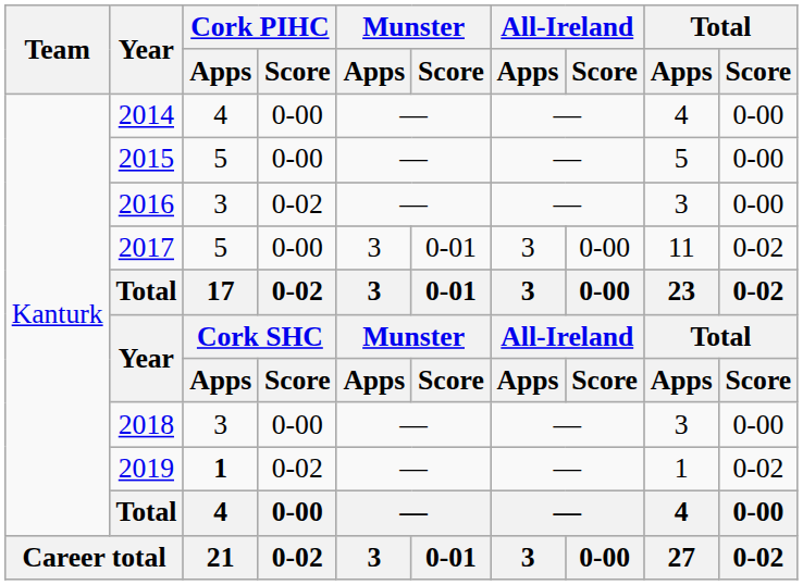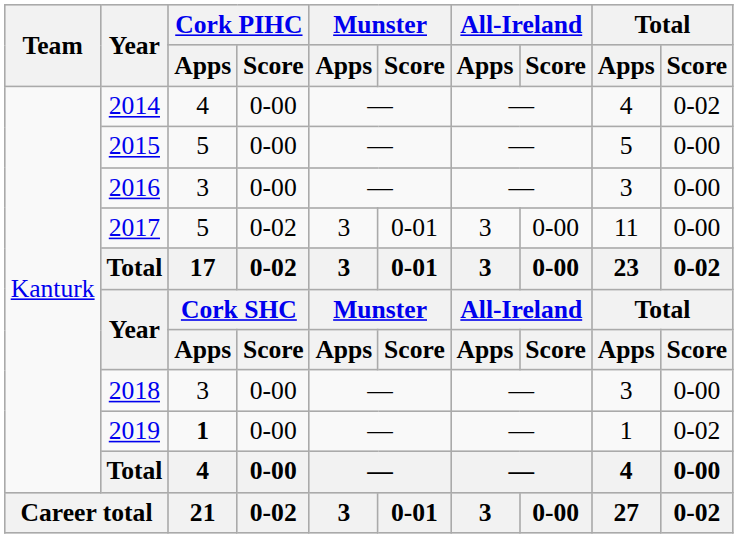 <table class="wikitable" style="text-align:center">
 <tr>
 <th rowspan="2">Team</th>
 <th rowspan="2">Year</th>
 <th colspan="2"><a href='#'>Cork PIHC</a></th>
 <th colspan="2"><a href='#'>Munster</a></th>
 <th colspan="2"><a href='#'>All-Ireland</a></th>
 <th colspan="2">Total</th>
 </tr>
 <tr>
 <th>Apps</th>
 <th>Score</th>
 <th>Apps</th>
 <th>Score</th>
 <th>Apps</th>
 <th>Score</th>
 <th>Apps</th>
 <th>Score</th>
 </tr>
 <tr>
 <td rowspan="10"><a href='#'>Kanturk</a></td>
 <td><a href='#'>2014</a></td>
 <td>4</td>
 <td>0-00</td>
 <td colspan=2>—</td>
 <td colspan=2>—</td>
 <td>4</td>
-<td>0-00</td>
+<td>0-02</td>
 </tr>
 <tr>
 <td><a href='#'>2015</a></td>
 <td>5</td>
 <td>0-00</td>
 <td colspan=2>—</td>
 <td colspan=2>—</td>
 <td>5</td>
 <td>0-00</td>
 </tr>
 <tr>
 <td><a href='#'>2016</a></td>
 <td>3</td>
-<td>0-02</td>
+<td>0-00</td>
 <td colspan=2>—</td>
 <td colspan=2>—</td>
 <td>3</td>
 <td>0-00</td>
 </tr>
 <tr>
 <td><a href='#'>2017</a></td>
 <td>5</td>
-<td>0-00</td>
+<td>0-02</td>
 <td>3</td>
 <td>0-01</td>
 <td>3</td>
 <td>0-00</td>
 <td>11</td>
-<td>0-02</td>
+<td>0-00</td>
 </tr>
 <tr>
 <th>Total</th>
 <th>17</th>
 <th>0-02</th>
 <th>3</th>
 <th>0-01</th>
 <th>3</th>
 <th>0-00</th>
 <th>23</th>
 <th>0-02</th>
 </tr>
 <tr>
 <th rowspan=2>Year</th>
 <th colspan=2><a href='#'>Cork SHC</a></th>
 <th colspan=2><a href='#'>Munster</a></th>
 <th colspan=2><a href='#'>All-Ireland</a></th>
 <th colspan=2>Total</th>
 </tr>
 <tr>
 <th>Apps</th>
 <th>Score</th>
 <th>Apps</th>
 <th>Score</th>
 <th>Apps</th>
 <th>Score</th>
 <th>Apps</th>
 <th>Score</th>
 </tr>
 <tr>
 <td><a href='#'>2018</a></td>
 <td>3</td>
 <td>0-00</td>
 <td colspan=2>—</td>
 <td colspan=2>—</td>
 <td>3</td>
 <td>0-00</td>
 </tr>
 <tr>
 <td><a href='#'>2019</a></td>
 <td><strong>1</strong></td>
-<td>0-02</td>
+<td>0-00</td>
 <td colspan=2>—</td>
 <td colspan=2>—</td>
 <td>1</td>
 <td>0-02</td>
 </tr>
 <tr>
 <th>Total</th>
 <th>4</th>
 <th>0-00</th>
 <th colspan=2>—</th>
 <th colspan=2>—</th>
 <th>4</th>
 <th>0-00</th>
 </tr>
 <tr>
 <th colspan="2">Career total</th>
 <th>21</th>
 <th>0-02</th>
 <th>3</th>
 <th>0-01</th>
 <th>3</th>
 <th>0-00</th>
 <th>27</th>
 <th>0-02</th>
 </tr>
 </table>
